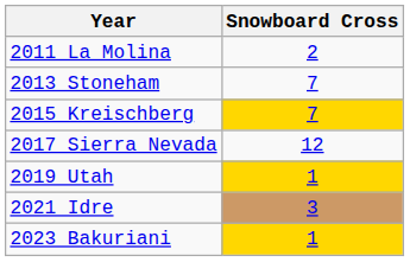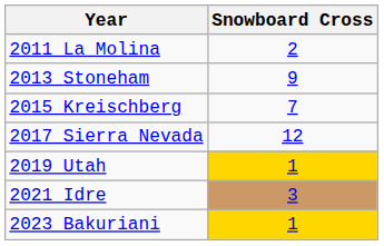 <table class=wikitable style="text-align:center">
 <tr>
 <th>  Year  </th>
 <th>Snowboard Cross</th>
 </tr>
 <tr>
 <td align=left> <a href='#'>2011 La Molina</a></td>
 <td><a href='#'>2</a></td>
 </tr>
 <tr>
 <td align=left> <a href='#'>2013 Stoneham</a></td>
-<td><a href='#'>7</a></td>
+<td><a href='#'>9</a></td>
 </tr>
 <tr>
 <td align=left> <a href='#'>2015 Kreischberg</a></td>
-<td style="background: gold;"><a href='#'>7</a></td>
+<td><a href='#'>7</a></td>
 </tr>
 <tr>
 <td align=left> <a href='#'>2017 Sierra Nevada</a></td>
 <td><a href='#'>12</a></td>
 </tr>
 <tr>
 <td align=left> <a href='#'>2019 Utah</a></td>
 <td bgcolor="gold"><a href='#'>1</a></td>
 </tr>
 <tr>
 <td align=left> <a href='#'>2021 Idre</a></td>
 <td bgcolor="#cc9966"><a href='#'>3</a></td>
 </tr>
 <tr>
 <td align=left> <a href='#'>2023 Bakuriani</a></td>
 <td bgcolor="gold"><a href='#'>1</a></td>
 </tr>
 </table>
